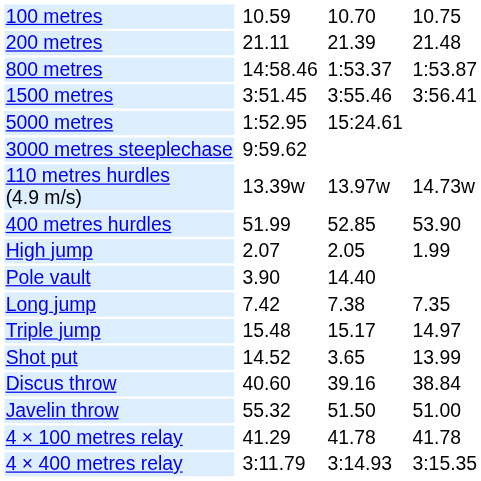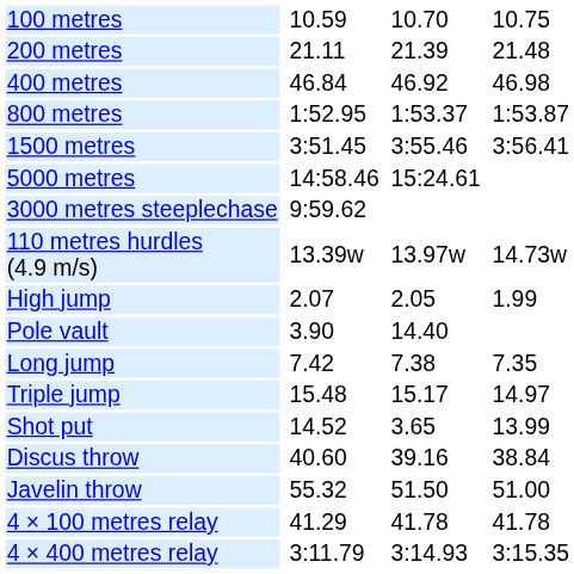 <table>
 <tr>
 <td bgcolor = DDEEFF><a href='#'>100 metres</a></td>
 <td></td>
 <td>10.59</td>
 <td></td>
 <td>10.70</td>
 <td></td>
 <td>10.75</td>
 </tr>
 <tr>
 <td bgcolor = DDEEFF><a href='#'>200 metres</a></td>
 <td></td>
 <td>21.11</td>
 <td></td>
 <td>21.39</td>
 <td></td>
 <td>21.48</td>
 </tr>
 <tr>
+<td bgcolor = DDEEFF><a href='#'>400 metres</a></td>
+<td></td>
+<td>46.84</td>
+<td></td>
+<td>46.92</td>
+<td></td>
+<td>46.98</td>
+</tr>
+<tr>
 <td bgcolor = DDEEFF><a href='#'>800 metres</a></td>
 <td></td>
-<td>14:58.46</td>
+<td>1:52.95</td>
 <td></td>
 <td>1:53.37</td>
 <td></td>
 <td>1:53.87</td>
 </tr>
 <tr>
 <td bgcolor = DDEEFF><a href='#'>1500 metres</a></td>
 <td></td>
 <td>3:51.45</td>
 <td></td>
 <td>3:55.46</td>
 <td></td>
 <td>3:56.41</td>
 </tr>
 <tr>
 <td bgcolor = DDEEFF><a href='#'>5000 metres</a></td>
 <td></td>
-<td>1:52.95</td>
+<td>14:58.46</td>
 <td></td>
 <td>15:24.61</td>
 <td></td>
 <td></td>
 </tr>
 <tr>
 <td bgcolor = DDEEFF><a href='#'>3000 metres steeplechase</a></td>
 <td></td>
 <td>9:59.62</td>
 <td></td>
 <td></td>
 <td></td>
 <td></td>
 </tr>
 <tr>
 <td bgcolor = DDEEFF><a href='#'>110 metres hurdles</a> <br> (4.9 m/s)</td>
 <td></td>
 <td>13.39w</td>
 <td></td>
 <td>13.97w</td>
 <td></td>
 <td>14.73w</td>
-</tr>
-<tr>
-<td bgcolor = DDEEFF><a href='#'>400 metres hurdles</a></td>
-<td></td>
-<td>51.99</td>
-<td></td>
-<td>52.85</td>
-<td></td>
-<td>53.90</td>
 </tr>
 <tr>
 <td bgcolor = DDEEFF><a href='#'>High jump</a></td>
 <td></td>
 <td>2.07</td>
 <td></td>
 <td>2.05</td>
 <td></td>
 <td>1.99</td>
 </tr>
 <tr>
 <td bgcolor = DDEEFF><a href='#'>Pole vault</a></td>
 <td></td>
 <td>3.90</td>
 <td></td>
 <td>14.40</td>
 <td></td>
 <td></td>
 </tr>
 <tr>
 <td bgcolor = DDEEFF><a href='#'>Long jump</a></td>
 <td></td>
 <td>7.42</td>
 <td></td>
 <td>7.38</td>
 <td></td>
 <td>7.35</td>
 </tr>
 <tr>
 <td bgcolor = DDEEFF><a href='#'>Triple jump</a></td>
 <td></td>
 <td>15.48</td>
 <td></td>
 <td>15.17</td>
 <td></td>
 <td>14.97</td>
 </tr>
 <tr>
 <td bgcolor = DDEEFF><a href='#'>Shot put</a></td>
 <td></td>
 <td>14.52</td>
 <td></td>
 <td>3.65</td>
 <td></td>
 <td>13.99</td>
 </tr>
 <tr>
 <td bgcolor = DDEEFF><a href='#'>Discus throw</a></td>
 <td></td>
 <td>40.60</td>
 <td></td>
 <td>39.16</td>
 <td></td>
 <td>38.84</td>
 </tr>
 <tr>
 <td bgcolor = DDEEFF><a href='#'>Javelin throw</a></td>
 <td></td>
 <td>55.32</td>
 <td></td>
 <td>51.50</td>
 <td></td>
 <td>51.00</td>
 </tr>
 <tr>
 <td bgcolor = DDEEFF><a href='#'>4 × 100 metres relay</a></td>
 <td></td>
 <td>41.29</td>
 <td></td>
 <td>41.78</td>
 <td></td>
 <td>41.78</td>
 </tr>
 <tr>
 <td bgcolor = DDEEFF><a href='#'>4 × 400 metres relay</a></td>
 <td></td>
 <td>3:11.79</td>
 <td></td>
 <td>3:14.93</td>
 <td></td>
 <td>3:15.35</td>
 </tr>
 </table>
